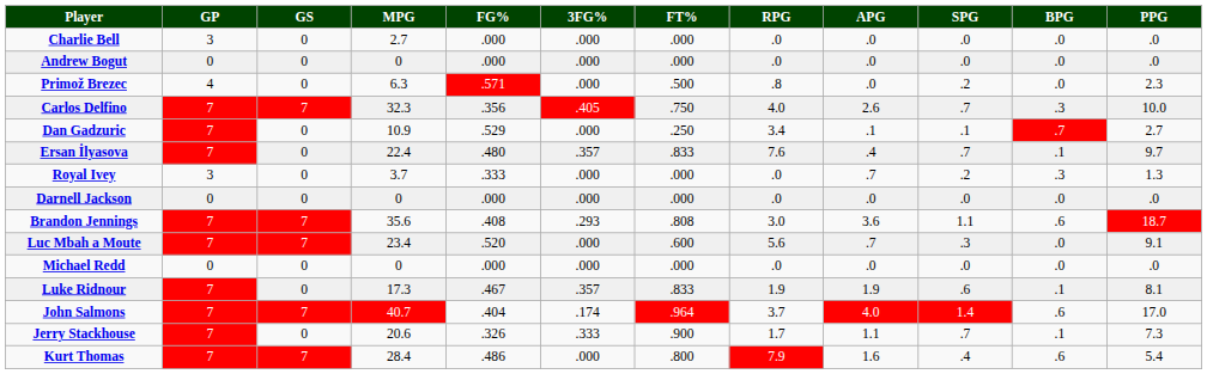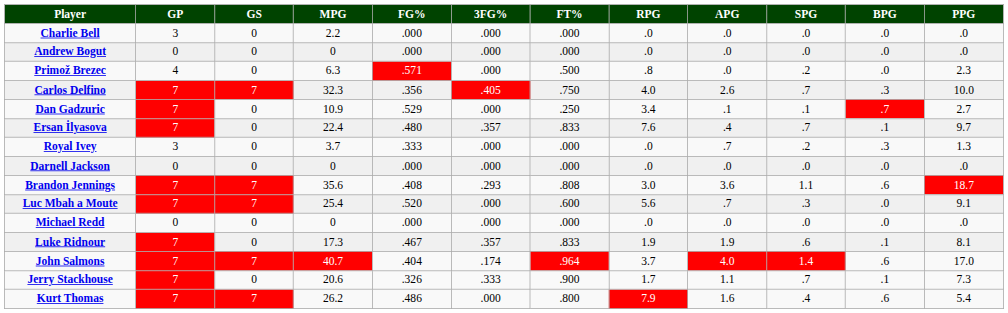 <table class="wikitable sortable" style="font-size: 90%">
 <tr>
 <th style="background:#004300;color:white;" width="10%">Player</th>
 <th style="background:#004300;color:white;" width="6%">GP</th>
 <th style="background:#004300;color:white;" width="6%">GS</th>
 <th style="background:#004300;color:white;" width="6%">MPG</th>
 <th style="background:#004300;color:white;" width="6%">FG%</th>
 <th style="background:#004300;color:white;" width="6%">3FG%</th>
 <th style="background:#004300;color:white;" width="6%">FT%</th>
 <th style="background:#004300;color:white;" width="6%">RPG</th>
 <th style="background:#004300;color:white;" width="6%">APG</th>
 <th style="background:#004300;color:white;" width="6%">SPG</th>
 <th style="background:#004300;color:white;" width="6%">BPG</th>
 <th style="background:#004300;color:white;" width="6%">PPG</th>
 </tr>
 <tr align="center" bgcolor="">
 <td><strong><a href='#'>Charlie Bell</a></strong></td>
 <td>3</td>
 <td>0</td>
-<td>2.7</td>
+<td>2.2</td>
 <td>.000</td>
 <td>.000</td>
 <td>.000</td>
 <td>.0</td>
 <td>.0</td>
 <td>.0</td>
 <td>.0</td>
 <td>.0</td>
 </tr>
 <tr align="center" bgcolor="#f0f0f0">
 <td><strong><a href='#'>Andrew Bogut</a></strong></td>
 <td>0</td>
 <td>0</td>
 <td>0</td>
 <td>.000</td>
 <td>.000</td>
 <td>.000</td>
 <td>.0</td>
 <td>.0</td>
 <td>.0</td>
 <td>.0</td>
 <td>.0</td>
 </tr>
 <tr align="center" bgcolor="">
 <td><strong><a href='#'>Primož Brezec</a></strong></td>
 <td>4</td>
 <td>0</td>
 <td>6.3</td>
 <td style="background:#FF0000;color:white;">.571</td>
 <td>.000</td>
 <td>.500</td>
 <td>.8</td>
 <td>.0</td>
 <td>.2</td>
 <td>.0</td>
 <td>2.3</td>
 </tr>
 <tr align="center" bgcolor="#f0f0f0">
 <td><strong><a href='#'>Carlos Delfino</a></strong></td>
 <td style="background:#FF0000;color:white;">7</td>
 <td style="background:#FF0000;color:white;">7</td>
 <td>32.3</td>
 <td>.356</td>
 <td style="background:#FF0000;color:white;">.405</td>
 <td>.750</td>
 <td>4.0</td>
 <td>2.6</td>
 <td>.7</td>
 <td>.3</td>
 <td>10.0</td>
 </tr>
 <tr align="center" bgcolor="">
 <td><strong><a href='#'>Dan Gadzuric</a></strong></td>
 <td style="background:#FF0000;color:white;">7</td>
 <td>0</td>
 <td>10.9</td>
 <td>.529</td>
 <td>.000</td>
 <td>.250</td>
 <td>3.4</td>
 <td>.1</td>
 <td>.1</td>
 <td style="background:#FF0000;color:white;">.7</td>
 <td>2.7</td>
 </tr>
 <tr align="center" bgcolor="#f0f0f0">
 <td><strong><a href='#'>Ersan İlyasova</a></strong></td>
 <td style="background:#FF0000;color:white;">7</td>
 <td>0</td>
 <td>22.4</td>
 <td>.480</td>
 <td>.357</td>
 <td>.833</td>
 <td>7.6</td>
 <td>.4</td>
 <td>.7</td>
 <td>.1</td>
 <td>9.7</td>
 </tr>
 <tr align="center" bgcolor="">
 <td><strong><a href='#'>Royal Ivey</a></strong></td>
 <td>3</td>
 <td>0</td>
 <td>3.7</td>
 <td>.333</td>
 <td>.000</td>
 <td>.000</td>
 <td>.0</td>
 <td>.7</td>
 <td>.2</td>
 <td>.3</td>
 <td>1.3</td>
 </tr>
 <tr align="center" bgcolor="#f0f0f0">
 <td><strong><a href='#'>Darnell Jackson</a></strong></td>
 <td>0</td>
 <td>0</td>
 <td>0</td>
 <td>.000</td>
 <td>.000</td>
 <td>.000</td>
 <td>.0</td>
 <td>.0</td>
 <td>.0</td>
 <td>.0</td>
 <td>.0</td>
 </tr>
 <tr align="center" bgcolor="">
 <td><strong><a href='#'>Brandon Jennings</a></strong></td>
 <td style="background:#FF0000;color:white;">7</td>
 <td style="background:#FF0000;color:white;">7</td>
 <td>35.6</td>
 <td>.408</td>
 <td>.293</td>
 <td>.808</td>
 <td>3.0</td>
 <td>3.6</td>
 <td>1.1</td>
 <td>.6</td>
 <td style="background:#FF0000;color:white;">18.7</td>
 </tr>
 <tr align="center" bgcolor="#f0f0f0">
 <td><strong><a href='#'>Luc Mbah a Moute</a></strong></td>
 <td style="background:#FF0000;color:white;">7</td>
 <td style="background:#FF0000;color:white;">7</td>
-<td>23.4</td>
+<td>25.4</td>
 <td>.520</td>
 <td>.000</td>
 <td>.600</td>
 <td>5.6</td>
 <td>.7</td>
 <td>.3</td>
 <td>.0</td>
 <td>9.1</td>
 </tr>
 <tr align="center" bgcolor="">
 <td><strong><a href='#'>Michael Redd</a></strong></td>
 <td>0</td>
 <td>0</td>
 <td>0</td>
 <td>.000</td>
 <td>.000</td>
 <td>.000</td>
 <td>.0</td>
 <td>.0</td>
 <td>.0</td>
 <td>.0</td>
 <td>.0</td>
 </tr>
 <tr align="center" bgcolor="#f0f0f0">
 <td><strong><a href='#'>Luke Ridnour</a></strong></td>
 <td style="background:#FF0000;color:white;">7</td>
 <td>0</td>
 <td>17.3</td>
 <td>.467</td>
 <td>.357</td>
 <td>.833</td>
 <td>1.9</td>
 <td>1.9</td>
 <td>.6</td>
 <td>.1</td>
 <td>8.1</td>
 </tr>
 <tr align="center" bgcolor="">
 <td><strong><a href='#'>John Salmons</a></strong></td>
 <td style="background:#FF0000;color:white;">7</td>
 <td style="background:#FF0000;color:white;">7</td>
 <td style="background:#FF0000;color:white;">40.7</td>
 <td>.404</td>
 <td>.174</td>
 <td style="background:#FF0000;color:white;">.964</td>
 <td>3.7</td>
 <td style="background:#FF0000;color:white;">4.0</td>
 <td style="background:#FF0000;color:white;">1.4</td>
 <td>.6</td>
 <td>17.0</td>
 </tr>
 <tr align="center" bgcolor="">
 <td><strong><a href='#'>Jerry Stackhouse</a></strong></td>
 <td style="background:#FF0000;color:white;">7</td>
 <td>0</td>
 <td>20.6</td>
 <td>.326</td>
 <td>.333</td>
 <td>.900</td>
 <td>1.7</td>
 <td>1.1</td>
 <td>.7</td>
 <td>.1</td>
 <td>7.3</td>
 </tr>
 <tr align="center" bgcolor="">
 <td><strong><a href='#'>Kurt Thomas</a></strong></td>
 <td style="background:#FF0000;color:white;">7</td>
 <td style="background:#FF0000;color:white;">7</td>
-<td>28.4</td>
+<td>26.2</td>
 <td>.486</td>
 <td>.000</td>
 <td>.800</td>
 <td style="background:#FF0000;color:white;">7.9</td>
 <td>1.6</td>
 <td>.4</td>
 <td>.6</td>
 <td>5.4</td>
 </tr>
 </table>
